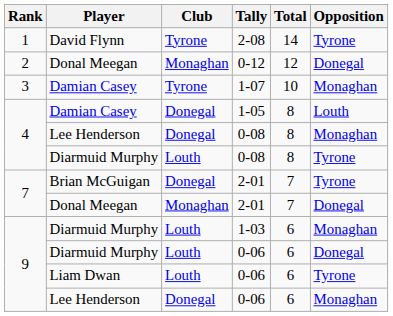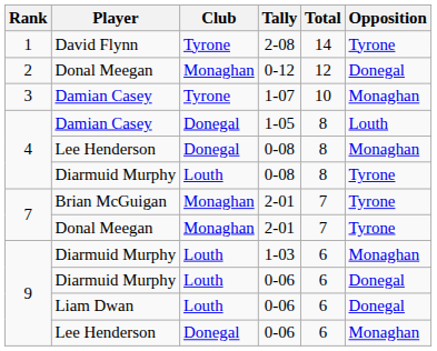 <table class="wikitable">
 <tr>
 <th>Rank</th>
 <th>Player</th>
 <th>Club</th>
 <th>Tally</th>
 <th>Total</th>
 <th>Opposition</th>
 </tr>
 <tr>
 <td rowspan=1 align=center>1</td>
 <td>David Flynn</td>
 <td><a href='#'>Tyrone</a></td>
 <td align=center>2-08</td>
 <td align=center>14</td>
 <td><a href='#'>Tyrone</a></td>
 </tr>
 <tr>
 <td rowspan=1 align=center>2</td>
 <td>Donal Meegan</td>
 <td><a href='#'>Monaghan</a></td>
 <td align=center>0-12</td>
 <td align=center>12</td>
 <td><a href='#'>Donegal</a></td>
 </tr>
 <tr>
 <td rowspan=1 align=center>3</td>
 <td><a href='#'>Damian Casey</a></td>
 <td><a href='#'>Tyrone</a></td>
 <td align=center>1-07</td>
 <td align=center>10</td>
 <td><a href='#'>Monaghan</a></td>
 </tr>
 <tr>
 <td rowspan=3 align=center>4</td>
 <td><a href='#'>Damian Casey</a></td>
 <td><a href='#'>Donegal</a></td>
 <td align=center>1-05</td>
 <td align=center>8</td>
 <td><a href='#'>Louth</a></td>
 </tr>
 <tr>
 <td>Lee Henderson</td>
 <td><a href='#'>Donegal</a></td>
 <td align=center>0-08</td>
 <td align=center>8</td>
 <td><a href='#'>Monaghan</a></td>
 </tr>
 <tr>
 <td>Diarmuid Murphy</td>
 <td><a href='#'>Louth</a></td>
 <td align=center>0-08</td>
 <td align=center>8</td>
 <td><a href='#'>Tyrone</a></td>
 </tr>
 <tr>
 <td rowspan=2 align=center>7</td>
 <td>Brian McGuigan</td>
-<td><a href='#'>Donegal</a></td>
+<td><a href='#'>Monaghan</a></td>
 <td align=center>2-01</td>
 <td align=center>7</td>
 <td><a href='#'>Tyrone</a></td>
 </tr>
 <tr>
 <td>Donal Meegan</td>
 <td><a href='#'>Monaghan</a></td>
 <td align=center>2-01</td>
 <td align=center>7</td>
-<td><a href='#'>Donegal</a></td>
+<td><a href='#'>Tyrone</a></td>
 </tr>
 <tr>
 <td rowspan=4 align=center>9</td>
 <td>Diarmuid Murphy</td>
 <td><a href='#'>Louth</a></td>
 <td align=center>1-03</td>
 <td align=center>6</td>
 <td><a href='#'>Monaghan</a></td>
 </tr>
 <tr>
 <td>Diarmuid Murphy</td>
 <td><a href='#'>Louth</a></td>
 <td align=center>0-06</td>
 <td align=center>6</td>
 <td><a href='#'>Donegal</a></td>
 </tr>
 <tr>
 <td>Liam Dwan</td>
 <td><a href='#'>Louth</a></td>
 <td align=center>0-06</td>
 <td align=center>6</td>
-<td><a href='#'>Tyrone</a></td>
+<td><a href='#'>Donegal</a></td>
 </tr>
 <tr>
 <td>Lee Henderson</td>
 <td><a href='#'>Donegal</a></td>
 <td align=center>0-06</td>
 <td align=center>6</td>
 <td><a href='#'>Monaghan</a></td>
 </tr>
 </table>
